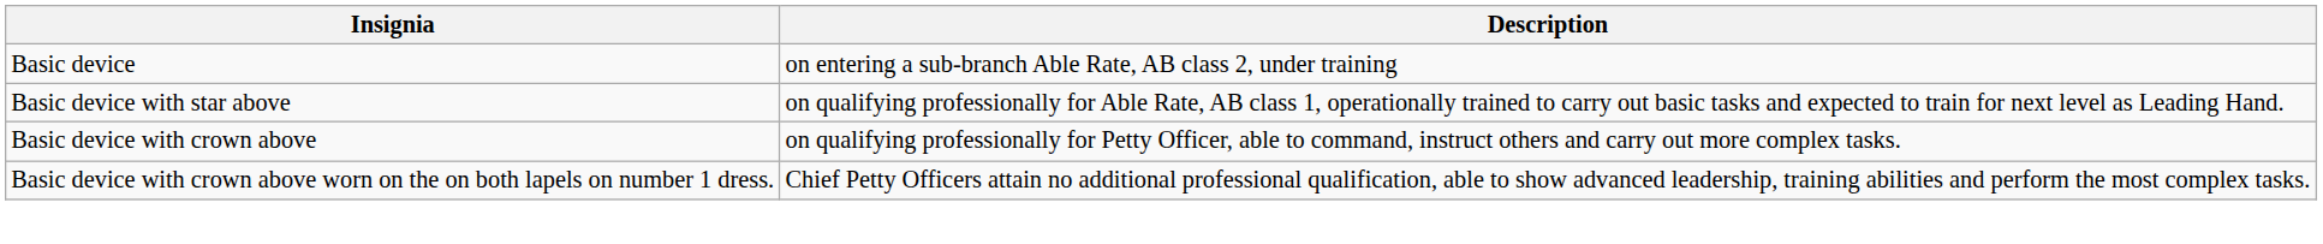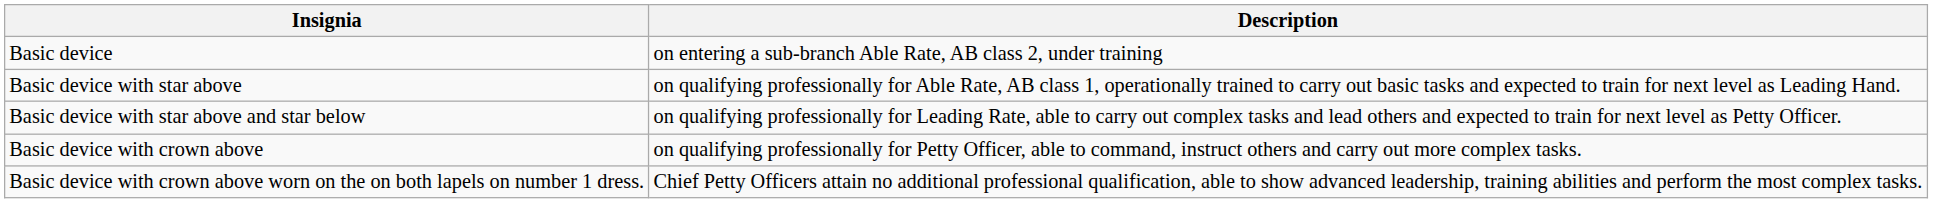 <table class="wikitable">
 <tr>
 <th>Insignia</th>
 <th>Description</th>
 </tr>
 <tr>
 <td>Basic device</td>
 <td>on entering a sub-branch Able Rate, AB class 2, under training</td>
 </tr>
 <tr>
 <td>Basic device with star above</td>
 <td>on qualifying professionally for Able Rate, AB class 1, operationally trained to carry out basic tasks and expected to train for next level as Leading Hand.</td>
 </tr>
 <tr>
+<td>Basic device with star above and star below</td>
+<td>on qualifying professionally for Leading Rate, able to carry out complex tasks and lead others and expected to train for next level as Petty Officer.</td>
+</tr>
+<tr>
 <td>Basic device with crown above</td>
 <td>on qualifying professionally for Petty Officer, able to command, instruct others and carry out more complex tasks.</td>
 </tr>
 <tr>
 <td>Basic device with crown above worn on the on both lapels on number 1 dress.</td>
 <td>Chief Petty Officers attain no additional professional qualification, able to show advanced leadership, training abilities and perform the most complex tasks.</td>
 </tr>
 </table>
